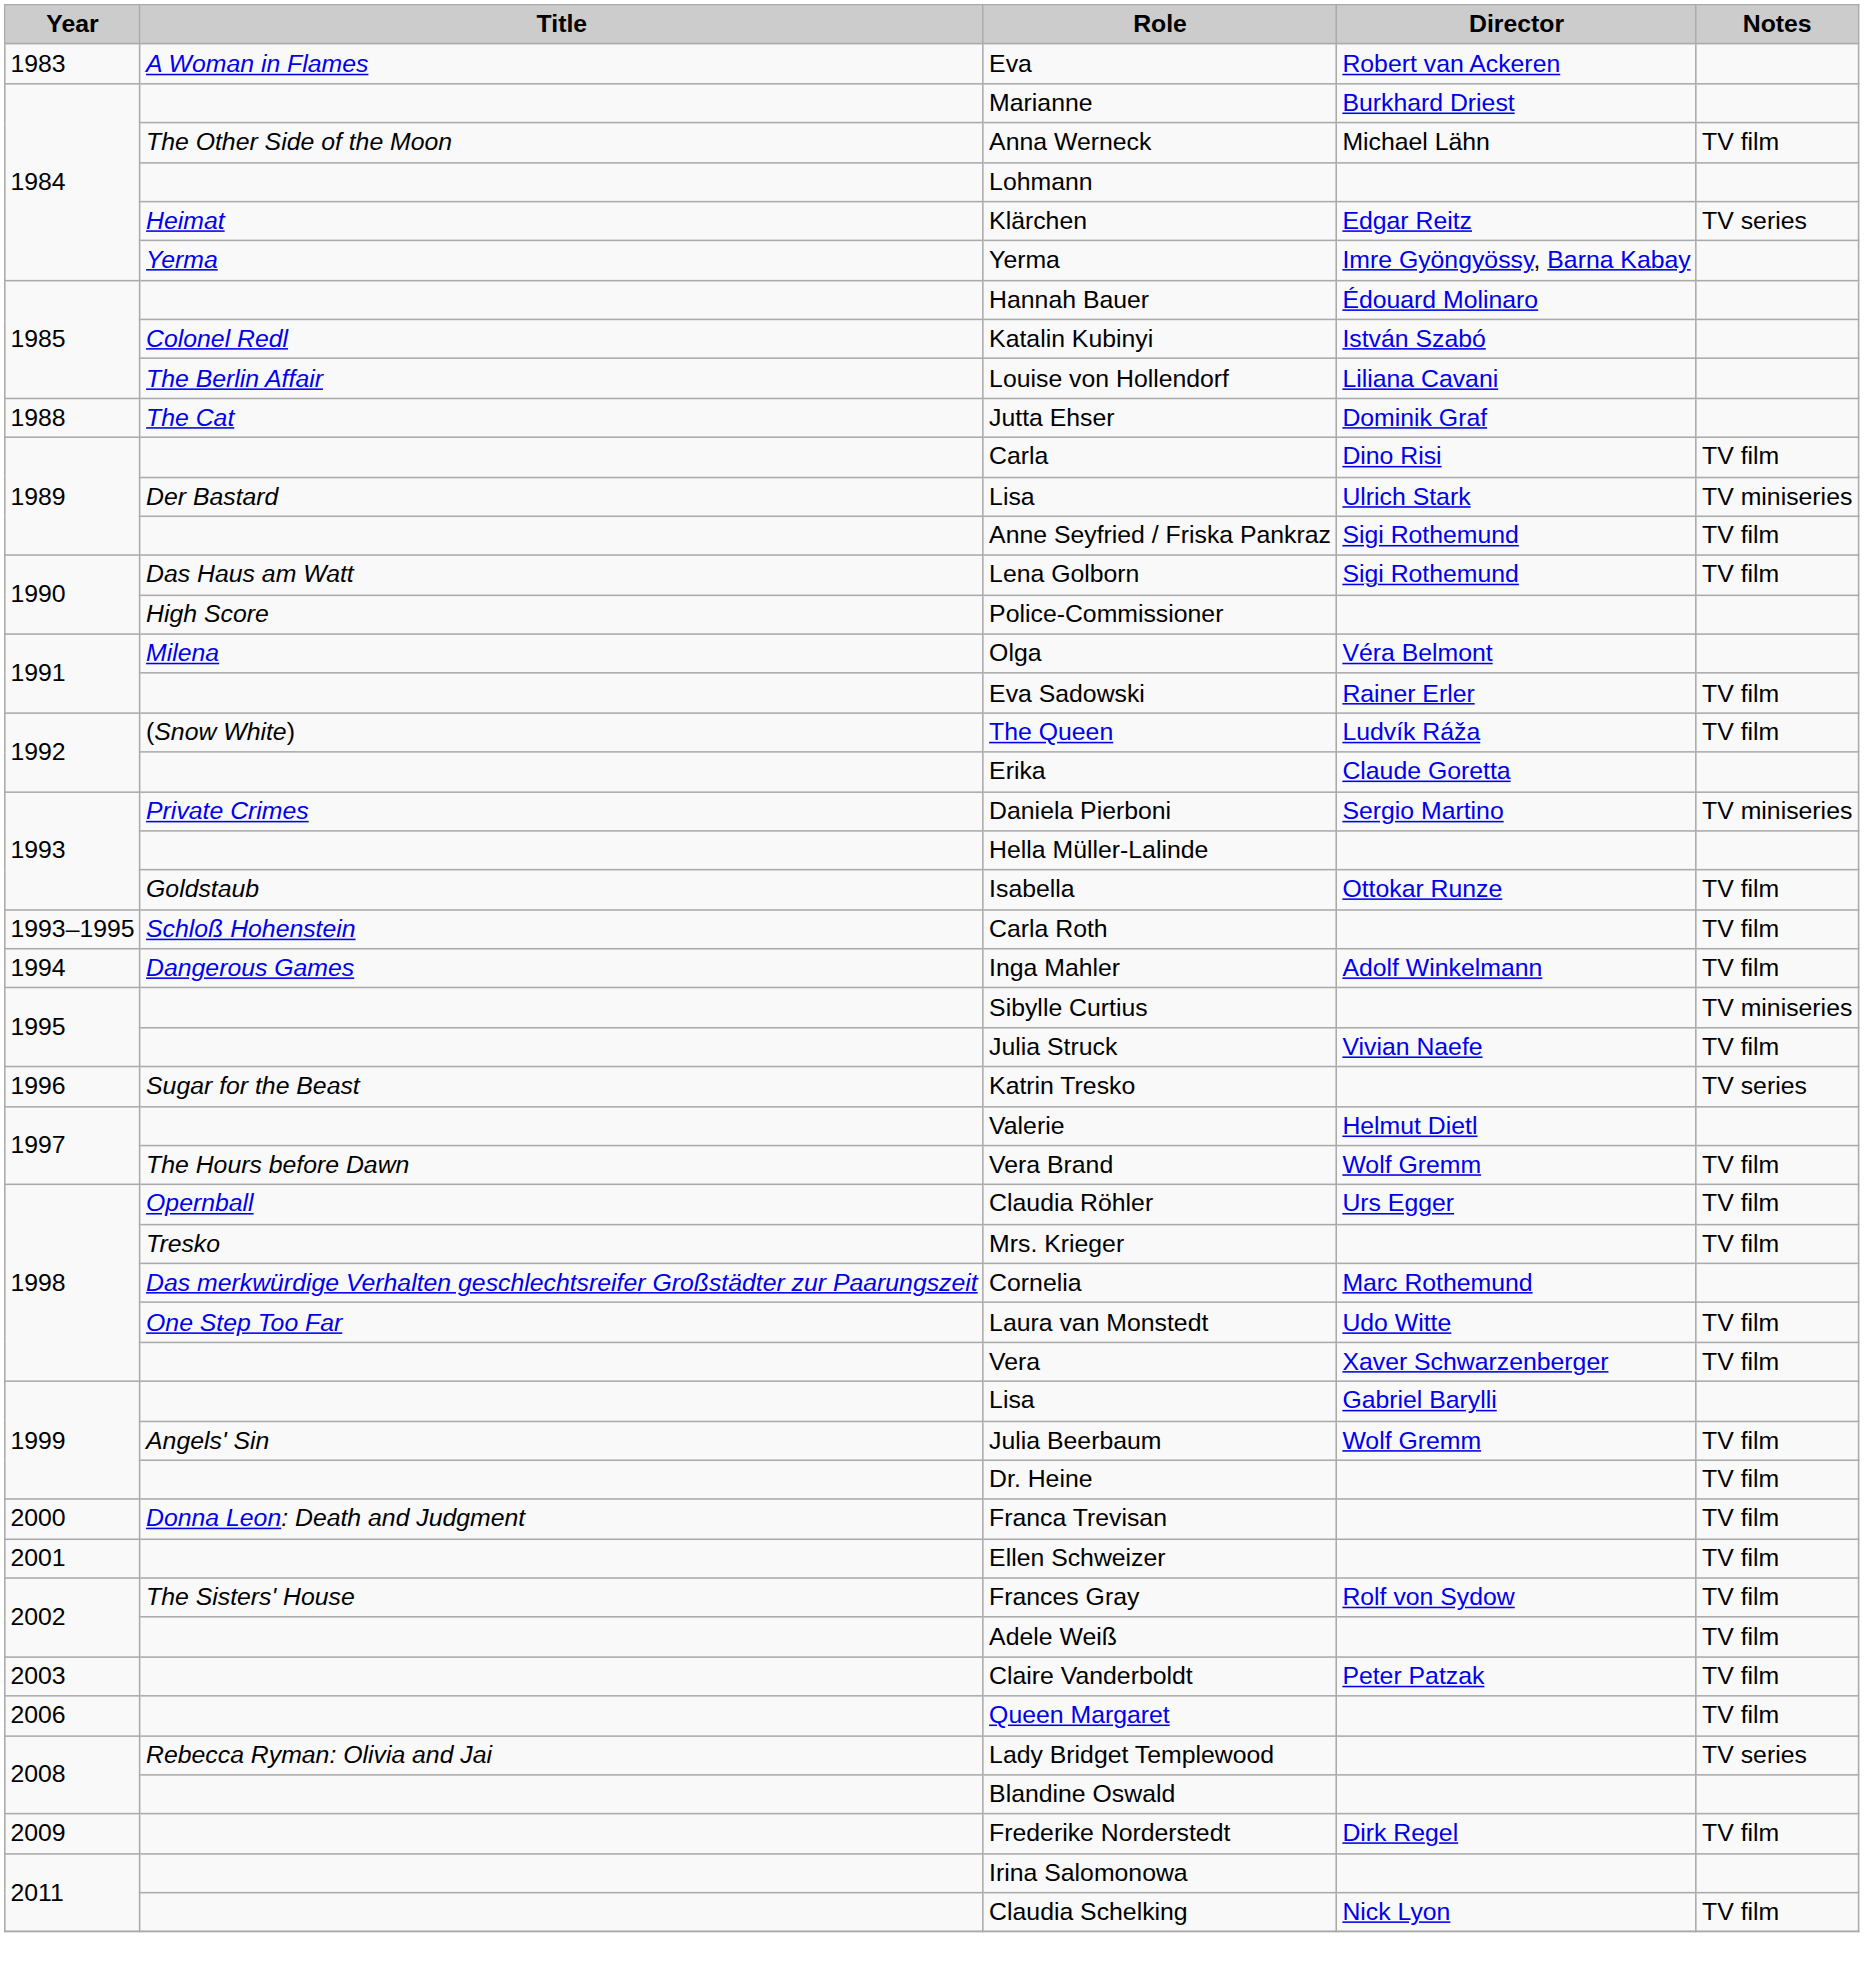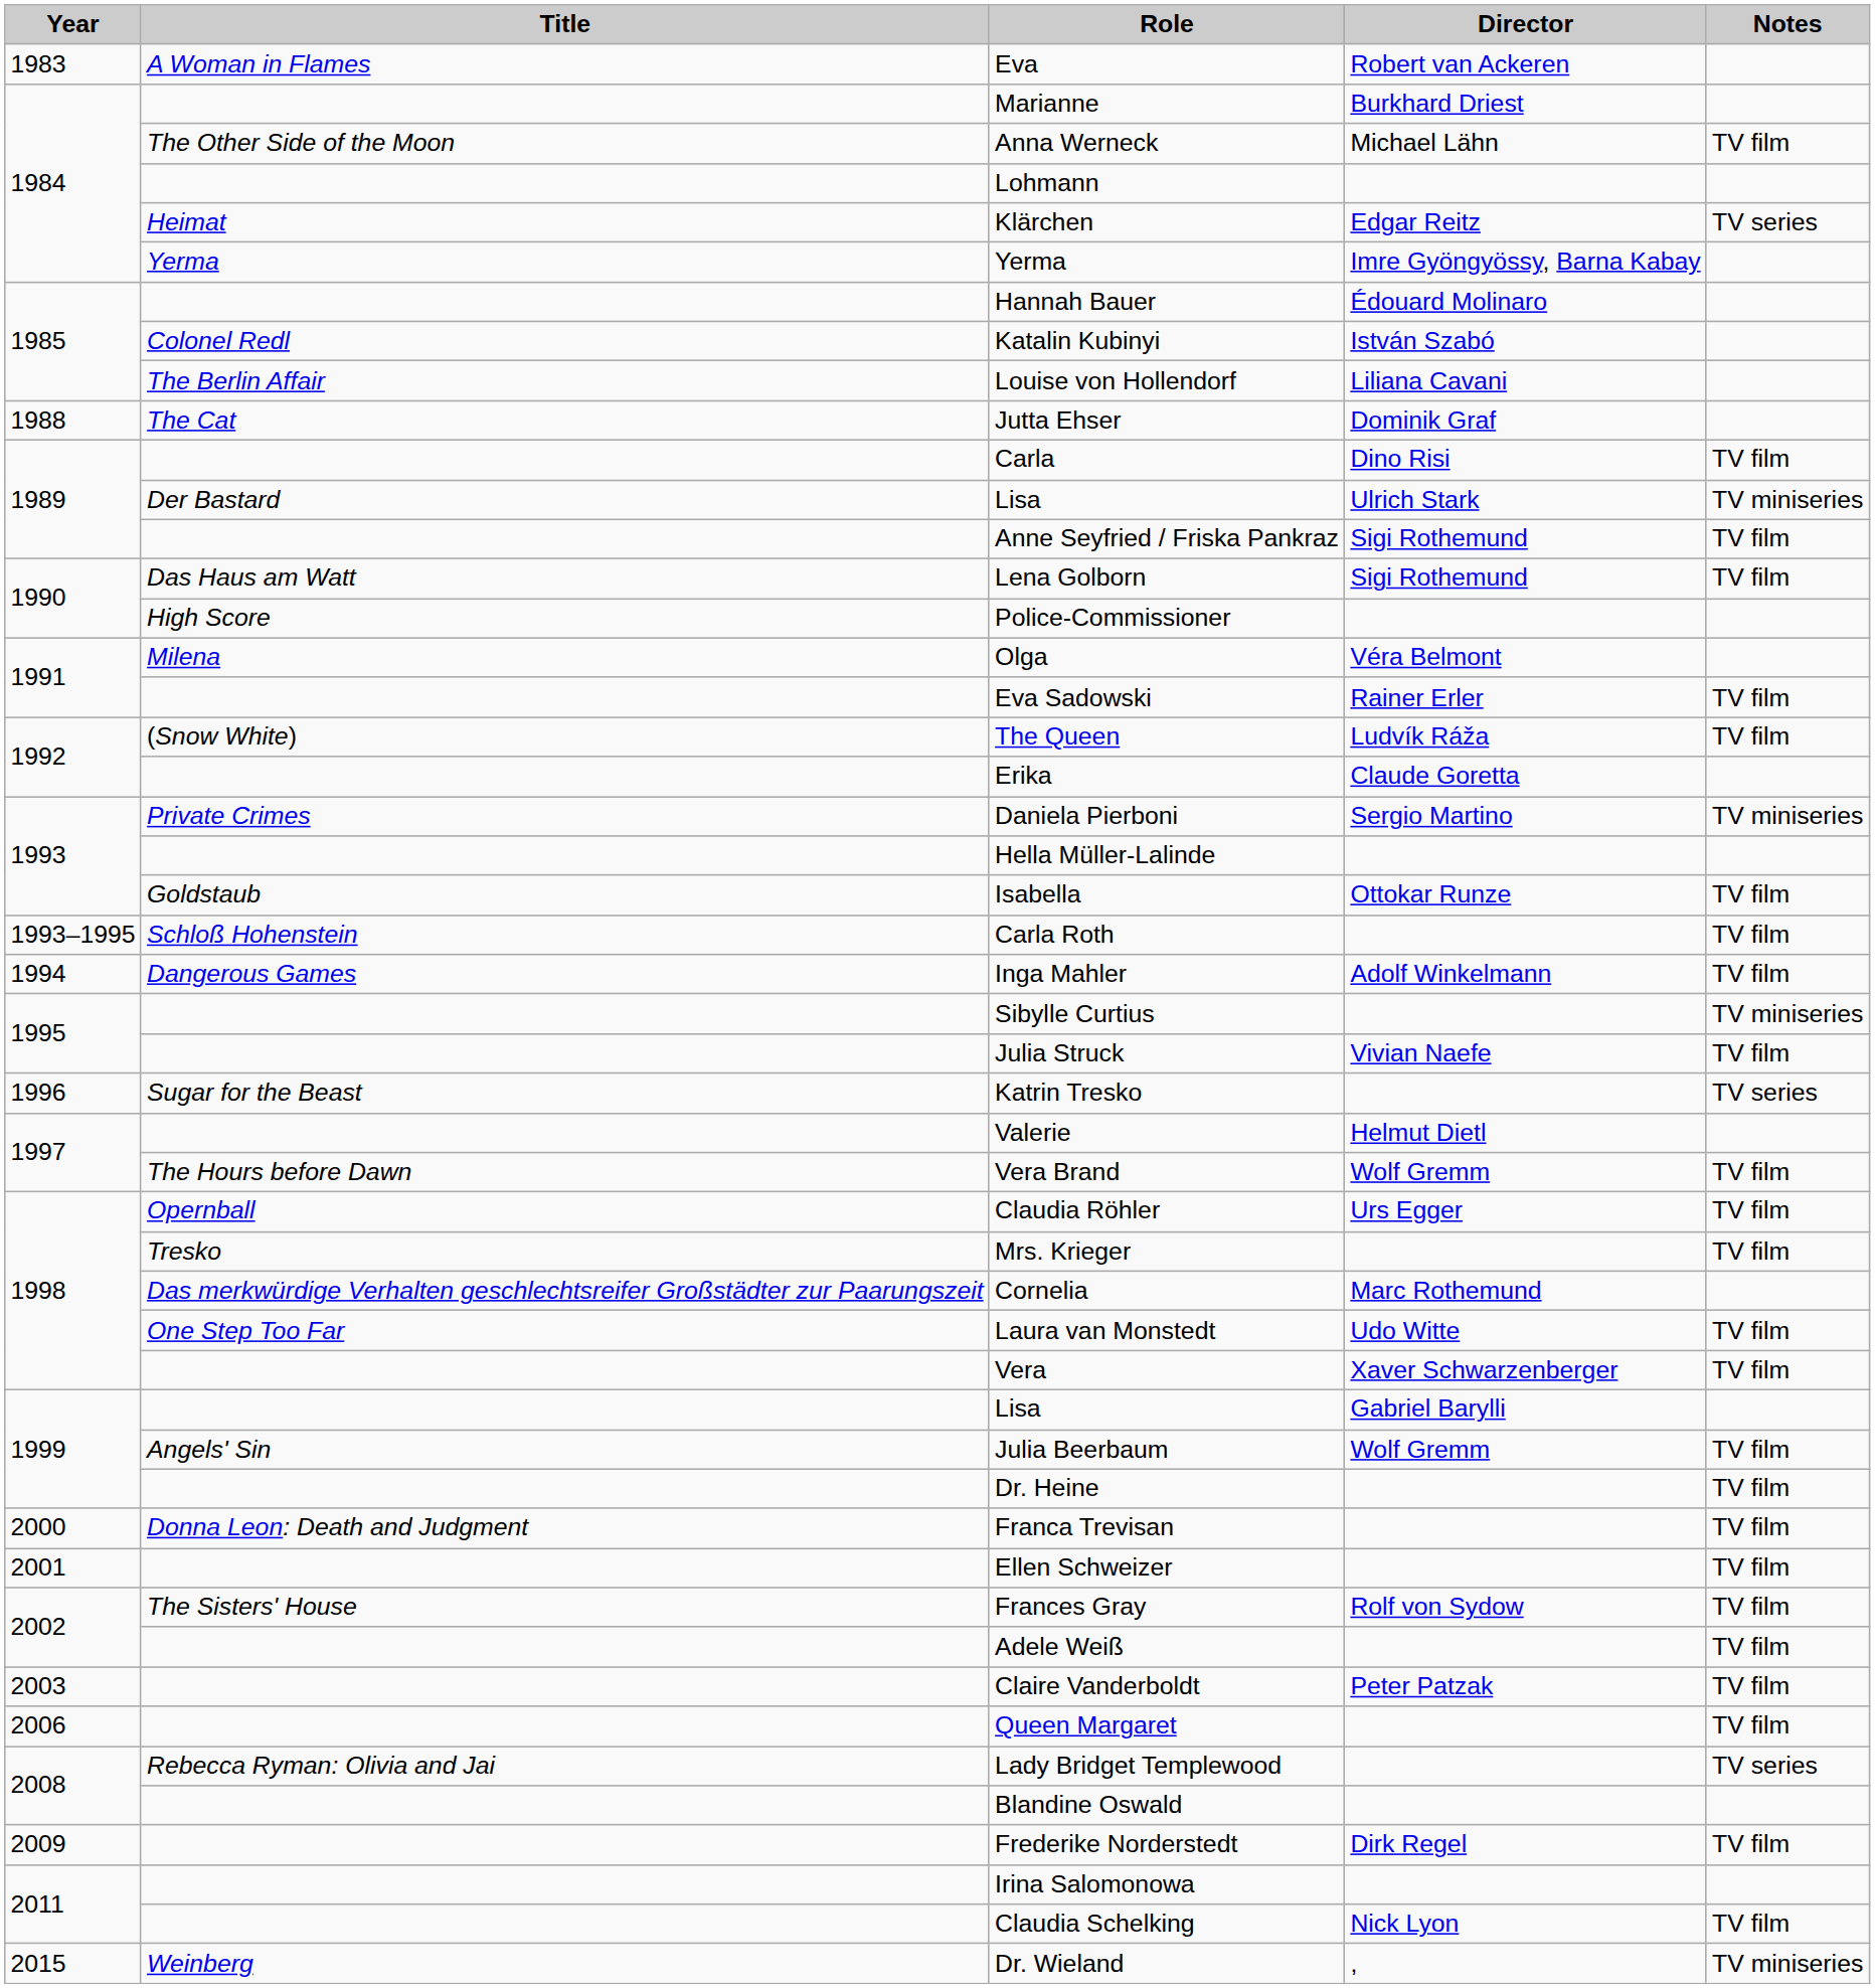 <table class="wikitable">
 <tr>
 <th style="background: #CCCCCC;">Year</th>
 <th style="background: #CCCCCC;">Title</th>
 <th style="background: #CCCCCC;">Role</th>
 <th style="background: #CCCCCC;">Director</th>
 <th style="background: #CCCCCC;">Notes</th>
 </tr>
 <tr>
 <td>1983</td>
 <td><em><a href='#'>A Woman in Flames</a></em></td>
 <td>Eva</td>
 <td><a href='#'>Robert van Ackeren</a></td>
 <td></td>
 </tr>
 <tr>
 <td rowspan=5>1984</td>
 <td><em></em></td>
 <td>Marianne</td>
 <td><a href='#'>Burkhard Driest</a></td>
 <td></td>
 </tr>
 <tr>
 <td><em>The Other Side of the Moon</em></td>
 <td>Anna Werneck</td>
 <td>Michael Lähn</td>
 <td>TV film</td>
 </tr>
 <tr>
 <td><em></em></td>
 <td>Lohmann</td>
 <td></td>
 <td></td>
 </tr>
 <tr>
 <td><em><a href='#'>Heimat</a></em></td>
 <td>Klärchen</td>
 <td><a href='#'>Edgar Reitz</a></td>
 <td>TV series</td>
 </tr>
 <tr>
 <td><em><a href='#'>Yerma</a></em></td>
 <td>Yerma</td>
 <td><a href='#'>Imre Gyöngyössy</a>, <a href='#'>Barna Kabay</a></td>
 <td></td>
 </tr>
 <tr>
 <td rowspan=3>1985</td>
 <td><em></em></td>
 <td>Hannah Bauer</td>
 <td><a href='#'>Édouard Molinaro</a></td>
 <td></td>
 </tr>
 <tr>
 <td><em><a href='#'>Colonel Redl</a></em></td>
 <td>Katalin Kubinyi</td>
 <td><a href='#'>István Szabó</a></td>
 <td></td>
 </tr>
 <tr>
 <td><em><a href='#'>The Berlin Affair</a></em></td>
 <td>Louise von Hollendorf</td>
 <td><a href='#'>Liliana Cavani</a></td>
 <td></td>
 </tr>
 <tr>
 <td>1988</td>
 <td><em><a href='#'>The Cat</a></em></td>
 <td>Jutta Ehser</td>
 <td><a href='#'>Dominik Graf</a></td>
 <td></td>
 </tr>
 <tr>
 <td rowspan=3>1989</td>
 <td><em></em></td>
 <td>Carla</td>
 <td><a href='#'>Dino Risi</a></td>
 <td>TV film</td>
 </tr>
 <tr>
 <td><em>Der Bastard</em></td>
 <td>Lisa</td>
 <td><a href='#'>Ulrich Stark</a></td>
 <td>TV miniseries</td>
 </tr>
 <tr>
 <td><em></em></td>
 <td>Anne Seyfried / Friska Pankraz</td>
 <td><a href='#'>Sigi Rothemund</a></td>
 <td>TV film</td>
 </tr>
 <tr>
 <td rowspan=2>1990</td>
 <td><em>Das Haus am Watt</em></td>
 <td>Lena Golborn</td>
 <td><a href='#'>Sigi Rothemund</a></td>
 <td>TV film</td>
 </tr>
 <tr>
 <td><em>High Score</em></td>
 <td>Police-Commissioner</td>
 <td></td>
 <td></td>
 </tr>
 <tr>
 <td rowspan=2>1991</td>
 <td><em><a href='#'>Milena</a></em></td>
 <td>Olga</td>
 <td><a href='#'>Véra Belmont</a></td>
 <td></td>
 </tr>
 <tr>
 <td><em></em></td>
 <td>Eva Sadowski</td>
 <td><a href='#'>Rainer Erler</a></td>
 <td>TV film</td>
 </tr>
 <tr>
 <td rowspan=2>1992</td>
 <td><em></em> (<em>Snow White</em>)</td>
 <td><a href='#'>The Queen</a></td>
 <td><a href='#'>Ludvík Ráža</a></td>
 <td>TV film</td>
 </tr>
 <tr>
 <td><em></em></td>
 <td>Erika</td>
 <td><a href='#'>Claude Goretta</a></td>
 <td></td>
 </tr>
 <tr>
 <td rowspan=3>1993</td>
 <td><em><a href='#'>Private Crimes</a></em></td>
 <td>Daniela Pierboni</td>
 <td><a href='#'>Sergio Martino</a></td>
 <td>TV miniseries</td>
 </tr>
 <tr>
 <td><em></em></td>
 <td>Hella Müller-Lalinde</td>
 <td></td>
 <td></td>
 </tr>
 <tr>
 <td><em>Goldstaub</em></td>
 <td>Isabella</td>
 <td><a href='#'>Ottokar Runze</a></td>
 <td>TV film</td>
 </tr>
 <tr>
 <td>1993–1995</td>
 <td><em><a href='#'>Schloß Hohenstein</a></em></td>
 <td>Carla Roth</td>
 <td></td>
 <td>TV film</td>
 </tr>
 <tr>
 <td>1994</td>
 <td><em><a href='#'>Dangerous Games</a></em></td>
 <td>Inga Mahler</td>
 <td><a href='#'>Adolf Winkelmann</a></td>
 <td>TV film</td>
 </tr>
 <tr>
 <td rowspan=2>1995</td>
 <td><em></em></td>
 <td>Sibylle Curtius</td>
 <td></td>
 <td>TV miniseries</td>
 </tr>
 <tr>
 <td><em></em></td>
 <td>Julia Struck</td>
 <td><a href='#'>Vivian Naefe</a></td>
 <td>TV film</td>
 </tr>
 <tr>
 <td>1996</td>
 <td><em>Sugar for the Beast</em></td>
 <td>Katrin Tresko</td>
 <td></td>
 <td>TV series</td>
 </tr>
 <tr>
 <td rowspan=2>1997</td>
 <td><em></em></td>
 <td>Valerie</td>
 <td><a href='#'>Helmut Dietl</a></td>
 <td></td>
 </tr>
 <tr>
 <td><em>The Hours before Dawn</em></td>
 <td>Vera Brand</td>
 <td><a href='#'>Wolf Gremm</a></td>
 <td>TV film</td>
 </tr>
 <tr>
 <td rowspan=5>1998</td>
 <td><em><a href='#'>Opernball</a></em></td>
 <td>Claudia Röhler</td>
 <td><a href='#'>Urs Egger</a></td>
 <td>TV film</td>
 </tr>
 <tr>
 <td><em>Tresko</em></td>
 <td>Mrs. Krieger</td>
 <td></td>
 <td>TV film</td>
 </tr>
 <tr>
 <td><em><a href='#'>Das merkwürdige Verhalten geschlechtsreifer Großstädter zur Paarungszeit</a></em></td>
 <td>Cornelia</td>
 <td><a href='#'>Marc Rothemund</a></td>
 <td></td>
 </tr>
 <tr>
 <td><em><a href='#'>One Step Too Far</a></em></td>
 <td>Laura van Monstedt</td>
 <td><a href='#'>Udo Witte</a></td>
 <td>TV film</td>
 </tr>
 <tr>
 <td><em></em></td>
 <td>Vera</td>
 <td><a href='#'>Xaver Schwarzenberger</a></td>
 <td>TV film</td>
 </tr>
 <tr>
 <td rowspan=3>1999</td>
 <td><em></em></td>
 <td>Lisa</td>
 <td><a href='#'>Gabriel Barylli</a></td>
 <td></td>
 </tr>
 <tr>
 <td><em>Angels' Sin</em></td>
 <td>Julia Beerbaum</td>
 <td><a href='#'>Wolf Gremm</a></td>
 <td>TV film</td>
 </tr>
 <tr>
 <td><em></em></td>
 <td>Dr. Heine</td>
 <td></td>
 <td>TV film</td>
 </tr>
 <tr>
 <td>2000</td>
 <td><em><a href='#'>Donna Leon</a>: Death and Judgment</em></td>
 <td>Franca Trevisan</td>
 <td></td>
 <td>TV film</td>
 </tr>
 <tr>
 <td>2001</td>
 <td><em></em></td>
 <td>Ellen Schweizer</td>
 <td></td>
 <td>TV film</td>
 </tr>
 <tr>
 <td rowspan=2>2002</td>
 <td><em>The Sisters' House</em></td>
 <td>Frances Gray</td>
 <td><a href='#'>Rolf von Sydow</a></td>
 <td>TV film</td>
 </tr>
 <tr>
 <td><em></em></td>
 <td>Adele Weiß</td>
 <td></td>
 <td>TV film</td>
 </tr>
 <tr>
 <td>2003</td>
 <td><em></em></td>
 <td>Claire Vanderboldt</td>
 <td><a href='#'>Peter Patzak</a></td>
 <td>TV film</td>
 </tr>
 <tr>
 <td>2006</td>
 <td><em></em></td>
 <td><a href='#'>Queen Margaret</a></td>
 <td></td>
 <td>TV film</td>
 </tr>
 <tr>
 <td rowspan=2>2008</td>
 <td><em>Rebecca Ryman: Olivia and Jai</em></td>
 <td>Lady Bridget Templewood</td>
 <td></td>
 <td>TV series</td>
 </tr>
 <tr>
 <td><em></em></td>
 <td>Blandine Oswald</td>
 <td></td>
 <td></td>
 </tr>
 <tr>
 <td>2009</td>
 <td><em></em></td>
 <td>Frederike Norderstedt</td>
 <td><a href='#'>Dirk Regel</a></td>
 <td>TV film</td>
 </tr>
 <tr>
 <td rowspan=2>2011</td>
 <td><em></em></td>
 <td>Irina Salomonowa</td>
 <td></td>
 <td></td>
 </tr>
 <tr>
 <td><em></em></td>
 <td>Claudia Schelking</td>
 <td><a href='#'>Nick Lyon</a></td>
 <td>TV film</td>
 </tr>
 <tr>
+<td>2015</td>
+<td><em><a href='#'>Weinberg</a></em></td>
+<td>Dr. Wieland</td>
+<td>, <br> </td>
+<td>TV miniseries</td>
+</tr>
+<tr>
 </tr>
 </table>
